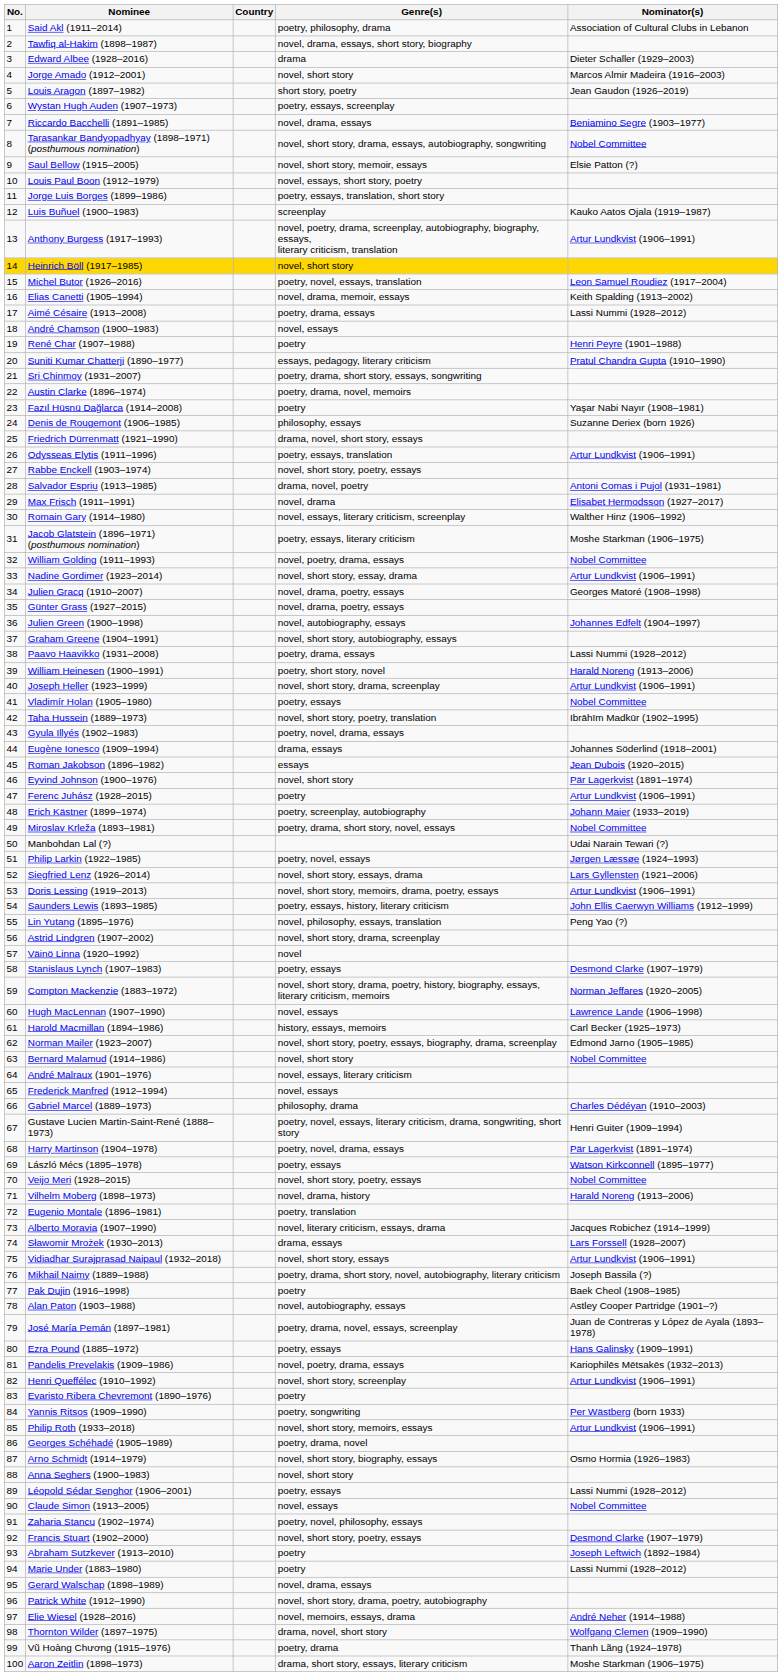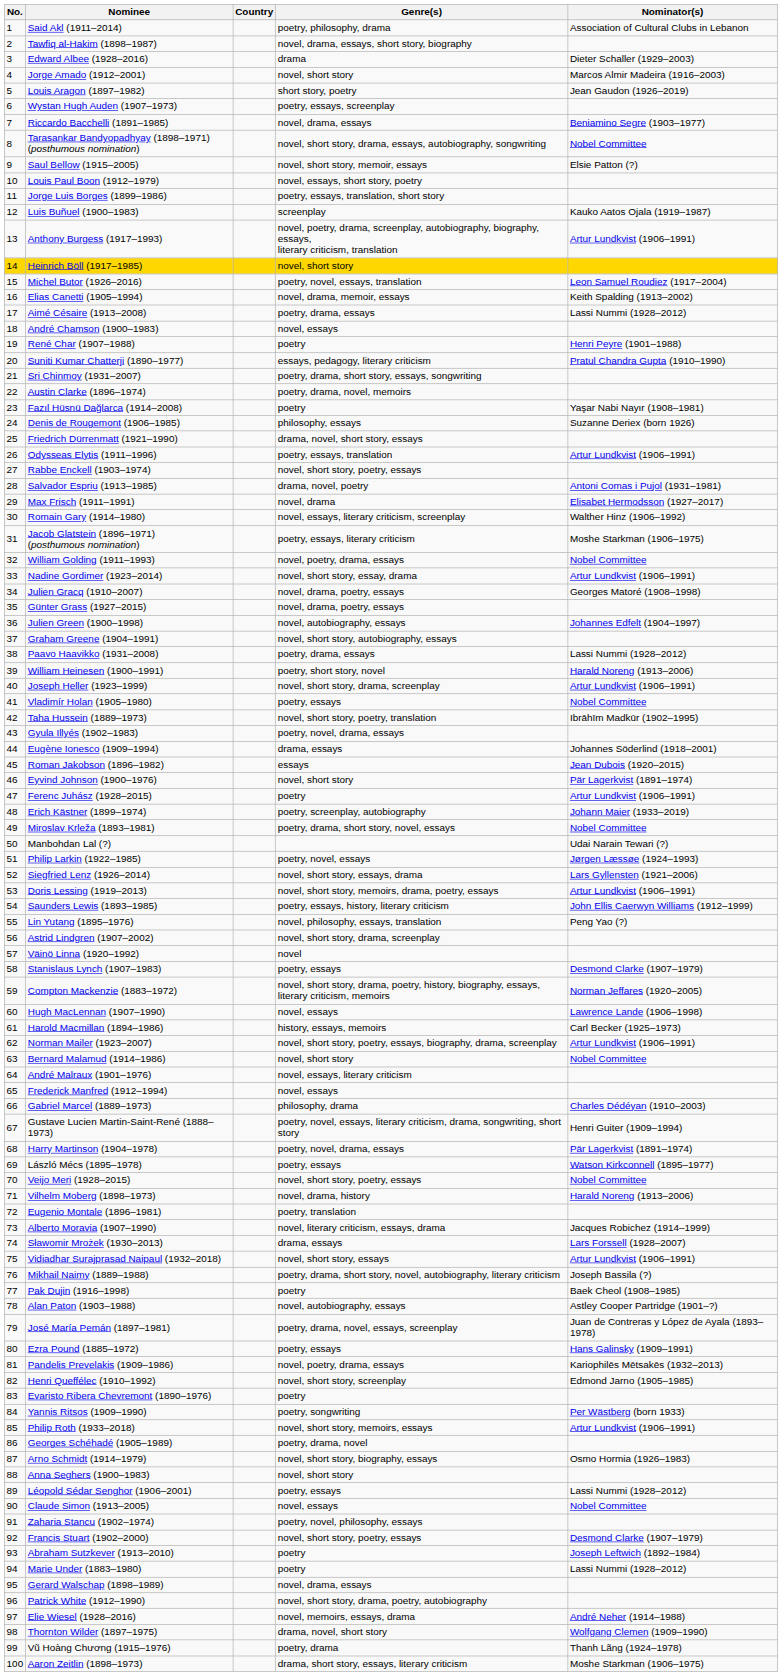 <table class="sortable wikitable mw-collapsible">
 <tr>
 <th scope=col>No.</th>
 <th scope=col>Nominee</th>
 <th scope=col>Country</th>
 <th scope=col>Genre(s)</th>
 <th scope=col>Nominator(s)</th>
 </tr>
 <tr>
 <td>1</td>
 <td><a href='#'>Said Akl</a> (1911–2014)</td>
 <td></td>
 <td>poetry, philosophy, drama</td>
 <td>Association of Cultural Clubs in Lebanon</td>
 </tr>
 <tr>
 <td>2</td>
 <td><a href='#'>Tawfiq al-Hakim</a> (1898–1987)</td>
 <td></td>
 <td>novel, drama, essays, short story, biography</td>
 <td></td>
 </tr>
 <tr>
 <td>3</td>
 <td><a href='#'>Edward Albee</a> (1928–2016)</td>
 <td></td>
 <td>drama</td>
 <td>Dieter Schaller (1929–2003)</td>
 </tr>
 <tr>
 <td>4</td>
 <td><a href='#'>Jorge Amado</a> (1912–2001)</td>
 <td></td>
 <td>novel, short story</td>
 <td>Marcos Almir Madeira (1916–2003)</td>
 </tr>
 <tr>
 <td>5</td>
 <td><a href='#'>Louis Aragon</a> (1897–1982)</td>
 <td></td>
 <td>short story, poetry</td>
 <td>Jean Gaudon (1926–2019)</td>
 </tr>
 <tr>
 <td>6</td>
 <td><a href='#'>Wystan Hugh Auden</a> (1907–1973)</td>
 <td><br></td>
 <td>poetry, essays, screenplay</td>
 <td></td>
 </tr>
 <tr>
 <td>7</td>
 <td><a href='#'>Riccardo Bacchelli</a> (1891–1985)</td>
 <td></td>
 <td>novel, drama, essays</td>
 <td><a href='#'>Beniamino Segre</a> (1903–1977)</td>
 </tr>
 <tr>
 <td>8</td>
 <td><a href='#'>Tarasankar Bandyopadhyay</a> (1898–1971)<br>(<em>posthumous nomination</em>)</td>
 <td></td>
 <td>novel, short story, drama, essays, autobiography, songwriting</td>
 <td><a href='#'>Nobel Committee</a></td>
 </tr>
 <tr>
 <td>9</td>
 <td><a href='#'>Saul Bellow</a> (1915–2005)</td>
 <td><br></td>
 <td>novel, short story, memoir, essays</td>
 <td>Elsie Patton (?)</td>
 </tr>
 <tr>
 <td>10</td>
 <td><a href='#'>Louis Paul Boon</a> (1912–1979)</td>
 <td></td>
 <td>novel, essays, short story, poetry</td>
 <td></td>
 </tr>
 <tr>
 <td>11</td>
 <td><a href='#'>Jorge Luis Borges</a> (1899–1986)</td>
 <td></td>
 <td>poetry, essays, translation, short story</td>
 <td></td>
 </tr>
 <tr>
 <td>12</td>
 <td><a href='#'>Luis Buñuel</a> (1900–1983)</td>
 <td></td>
 <td>screenplay</td>
 <td>Kauko Aatos Ojala (1919–1987)</td>
 </tr>
 <tr>
 <td>13</td>
 <td><a href='#'>Anthony Burgess</a> (1917–1993)</td>
 <td></td>
 <td>novel, poetry, drama, screenplay, autobiography, biography, essays, <br>literary criticism, translation</td>
 <td><a href='#'>Artur Lundkvist</a> (1906–1991)</td>
 </tr>
 <tr>
 <td style="background:gold;white-space:nowrap">14</td>
 <td style="background:gold;white-space:nowrap"><a href='#'>Heinrich Böll</a> (1917–1985)</td>
 <td style="background:gold;white-space:nowrap"></td>
 <td style="background:gold;white-space:nowrap">novel, short story</td>
 <td style="background:gold;white-space:nowrap"></td>
 </tr>
 <tr>
 <td>15</td>
 <td><a href='#'>Michel Butor</a> (1926–2016)</td>
 <td></td>
 <td>poetry, novel, essays, translation</td>
 <td><a href='#'>Leon Samuel Roudiez</a> (1917–2004)</td>
 </tr>
 <tr>
 <td>16</td>
 <td><a href='#'>Elias Canetti</a> (1905–1994)</td>
 <td><br></td>
 <td>novel, drama, memoir, essays</td>
 <td>Keith Spalding (1913–2002)</td>
 </tr>
 <tr>
 <td>17</td>
 <td><a href='#'>Aimé Césaire</a> (1913–2008)</td>
 <td></td>
 <td>poetry, drama, essays</td>
 <td>Lassi Nummi (1928–2012)</td>
 </tr>
 <tr>
 <td>18</td>
 <td><a href='#'>André Chamson</a> (1900–1983)</td>
 <td></td>
 <td>novel, essays</td>
 <td></td>
 </tr>
 <tr>
 <td>19</td>
 <td><a href='#'>René Char</a> (1907–1988)</td>
 <td></td>
 <td>poetry</td>
 <td><a href='#'>Henri Peyre</a> (1901–1988)</td>
 </tr>
 <tr>
 <td>20</td>
 <td><a href='#'>Suniti Kumar Chatterji</a> (1890–1977)</td>
 <td></td>
 <td>essays, pedagogy, literary criticism</td>
 <td><a href='#'>Pratul Chandra Gupta</a> (1910–1990)</td>
 </tr>
 <tr>
 <td>21</td>
 <td><a href='#'>Sri Chinmoy</a> (1931–2007)</td>
 <td><br></td>
 <td>poetry, drama, short story, essays, songwriting</td>
 <td></td>
 </tr>
 <tr>
 <td>22</td>
 <td><a href='#'>Austin Clarke</a> (1896–1974)</td>
 <td></td>
 <td>poetry, drama, novel, memoirs</td>
 <td></td>
 </tr>
 <tr>
 <td>23</td>
 <td><a href='#'>Fazıl Hüsnü Dağlarca</a> (1914–2008)</td>
 <td></td>
 <td>poetry</td>
 <td>Yaşar Nabi Nayır (1908–1981)</td>
 </tr>
 <tr>
 <td>24</td>
 <td><a href='#'>Denis de Rougemont</a> (1906–1985)</td>
 <td></td>
 <td>philosophy, essays</td>
 <td>Suzanne Deriex (born 1926)</td>
 </tr>
 <tr>
 <td>25</td>
 <td><a href='#'>Friedrich Dürrenmatt</a> (1921–1990)</td>
 <td></td>
 <td>drama, novel, short story, essays</td>
 <td></td>
 </tr>
 <tr>
 <td>26</td>
 <td><a href='#'>Odysseas Elytis</a> (1911–1996)</td>
 <td></td>
 <td>poetry, essays, translation</td>
 <td><a href='#'>Artur Lundkvist</a> (1906–1991)</td>
 </tr>
 <tr>
 <td>27</td>
 <td><a href='#'>Rabbe Enckell</a> (1903–1974)</td>
 <td></td>
 <td>novel, short story, poetry, essays</td>
 <td></td>
 </tr>
 <tr>
 <td>28</td>
 <td><a href='#'>Salvador Espriu</a> (1913–1985)</td>
 <td></td>
 <td>drama, novel, poetry</td>
 <td><a href='#'>Antoni Comas i Pujol</a> (1931–1981)</td>
 </tr>
 <tr>
 <td>29</td>
 <td><a href='#'>Max Frisch</a> (1911–1991)</td>
 <td></td>
 <td>novel, drama</td>
 <td><a href='#'>Elisabet Hermodsson</a> (1927–2017)</td>
 </tr>
 <tr>
 <td>30</td>
 <td><a href='#'>Romain Gary</a> (1914–1980)</td>
 <td><br></td>
 <td>novel, essays, literary criticism, screenplay</td>
 <td>Walther Hinz (1906–1992)</td>
 </tr>
 <tr>
 <td>31</td>
 <td><a href='#'>Jacob Glatstein</a> (1896–1971)<br>(<em>posthumous nomination</em>)</td>
 <td><br></td>
 <td>poetry, essays, literary criticism</td>
 <td>Moshe Starkman (1906–1975)</td>
 </tr>
 <tr>
 <td>32</td>
 <td><a href='#'>William Golding</a> (1911–1993)</td>
 <td></td>
 <td>novel, poetry, drama, essays</td>
 <td><a href='#'>Nobel Committee</a></td>
 </tr>
 <tr>
 <td>33</td>
 <td><a href='#'>Nadine Gordimer</a> (1923–2014)</td>
 <td></td>
 <td>novel, short story, essay, drama</td>
 <td><a href='#'>Artur Lundkvist</a> (1906–1991)</td>
 </tr>
 <tr>
 <td>34</td>
 <td><a href='#'>Julien Gracq</a> (1910–2007)</td>
 <td></td>
 <td>novel, drama, poetry, essays</td>
 <td>Georges Matoré (1908–1998)</td>
 </tr>
 <tr>
 <td>35</td>
 <td><a href='#'>Günter Grass</a> (1927–2015)</td>
 <td></td>
 <td>novel, drama, poetry, essays</td>
 <td></td>
 </tr>
 <tr>
 <td>36</td>
 <td><a href='#'>Julien Green</a> (1900–1998)</td>
 <td></td>
 <td>novel, autobiography, essays</td>
 <td><a href='#'>Johannes Edfelt</a> (1904–1997)</td>
 </tr>
 <tr>
 <td>37</td>
 <td><a href='#'>Graham Greene</a> (1904–1991)</td>
 <td></td>
 <td>novel, short story, autobiography, essays</td>
 <td></td>
 </tr>
 <tr>
 <td>38</td>
 <td><a href='#'>Paavo Haavikko</a> (1931–2008)</td>
 <td></td>
 <td>poetry, drama, essays</td>
 <td>Lassi Nummi (1928–2012)</td>
 </tr>
 <tr>
 <td>39</td>
 <td><a href='#'>William Heinesen</a> (1900–1991)</td>
 <td></td>
 <td>poetry, short story, novel</td>
 <td><a href='#'>Harald Noreng</a> (1913–2006)</td>
 </tr>
 <tr>
 <td>40</td>
 <td><a href='#'>Joseph Heller</a> (1923–1999)</td>
 <td></td>
 <td>novel, short story, drama, screenplay</td>
 <td><a href='#'>Artur Lundkvist</a> (1906–1991)</td>
 </tr>
 <tr>
 <td>41</td>
 <td><a href='#'>Vladimír Holan</a> (1905–1980)</td>
 <td></td>
 <td>poetry, essays</td>
 <td><a href='#'>Nobel Committee</a></td>
 </tr>
 <tr>
 <td>42</td>
 <td><a href='#'>Taha Hussein</a> (1889–1973)</td>
 <td></td>
 <td>novel, short story, poetry, translation</td>
 <td>Ibrāhīm Madkūr (1902–1995)</td>
 </tr>
 <tr>
 <td>43</td>
 <td><a href='#'>Gyula Illyés</a> (1902–1983)</td>
 <td></td>
 <td>poetry, novel, drama, essays</td>
 <td></td>
 </tr>
 <tr>
 <td>44</td>
 <td><a href='#'>Eugène Ionesco</a> (1909–1994)</td>
 <td><br></td>
 <td>drama, essays</td>
 <td>Johannes Söderlind (1918–2001)</td>
 </tr>
 <tr>
 <td>45</td>
 <td><a href='#'>Roman Jakobson</a> (1896–1982)</td>
 <td><br></td>
 <td>essays</td>
 <td><a href='#'>Jean Dubois</a> (1920–2015)</td>
 </tr>
 <tr>
 <td>46</td>
 <td><a href='#'>Eyvind Johnson</a> (1900–1976)</td>
 <td></td>
 <td>novel, short story</td>
 <td> <a href='#'>Pär Lagerkvist</a> (1891–1974)</td>
 </tr>
 <tr>
 <td>47</td>
 <td><a href='#'>Ferenc Juhász</a> (1928–2015)</td>
 <td></td>
 <td>poetry</td>
 <td><a href='#'>Artur Lundkvist</a> (1906–1991)</td>
 </tr>
 <tr>
 <td>48</td>
 <td><a href='#'>Erich Kästner</a> (1899–1974)</td>
 <td></td>
 <td>poetry, screenplay, autobiography</td>
 <td><a href='#'>Johann Maier</a> (1933–2019)</td>
 </tr>
 <tr>
 <td>49</td>
 <td><a href='#'>Miroslav Krleža</a> (1893–1981)</td>
 <td><br></td>
 <td>poetry, drama, short story, novel, essays</td>
 <td><a href='#'>Nobel Committee</a></td>
 </tr>
 <tr>
 <td>50</td>
 <td>Manbohdan Lal (?)</td>
 <td></td>
 <td></td>
 <td>Udai Narain Tewari (?)</td>
 </tr>
 <tr>
 <td>51</td>
 <td><a href='#'>Philip Larkin</a> (1922–1985)</td>
 <td></td>
 <td>poetry, novel, essays</td>
 <td><a href='#'>Jørgen Læssøe</a> (1924–1993)</td>
 </tr>
 <tr>
 <td>52</td>
 <td><a href='#'>Siegfried Lenz</a> (1926–2014)</td>
 <td></td>
 <td>novel, short story, essays, drama</td>
 <td><a href='#'>Lars Gyllensten</a> (1921–2006)</td>
 </tr>
 <tr>
 <td>53</td>
 <td><a href='#'>Doris Lessing</a> (1919–2013)</td>
 <td></td>
 <td>novel, short story, memoirs, drama, poetry, essays</td>
 <td><a href='#'>Artur Lundkvist</a> (1906–1991)</td>
 </tr>
 <tr>
 <td>54</td>
 <td><a href='#'>Saunders Lewis</a> (1893–1985)</td>
 <td></td>
 <td>poetry, essays, history, literary criticism</td>
 <td><a href='#'>John Ellis Caerwyn Williams</a> (1912–1999)</td>
 </tr>
 <tr>
 <td>55</td>
 <td><a href='#'>Lin Yutang</a> (1895–1976)</td>
 <td></td>
 <td>novel, philosophy, essays, translation</td>
 <td>Peng Yao (?)</td>
 </tr>
 <tr>
 <td>56</td>
 <td><a href='#'>Astrid Lindgren</a> (1907–2002)</td>
 <td></td>
 <td>novel, short story, drama, screenplay</td>
 <td></td>
 </tr>
 <tr>
 <td>57</td>
 <td><a href='#'>Väinö Linna</a> (1920–1992)</td>
 <td></td>
 <td>novel</td>
 <td></td>
 </tr>
 <tr>
 <td>58</td>
 <td><a href='#'>Stanislaus Lynch</a> (1907–1983)</td>
 <td></td>
 <td>poetry, essays</td>
 <td><a href='#'>Desmond Clarke</a> (1907–1979)</td>
 </tr>
 <tr>
 <td>59</td>
 <td><a href='#'>Compton Mackenzie</a> (1883–1972)</td>
 <td></td>
 <td>novel, short story, drama, poetry, history, biography, essays, <br>literary criticism, memoirs</td>
 <td><a href='#'>Norman Jeffares</a> (1920–2005)</td>
 </tr>
 <tr>
 <td>60</td>
 <td><a href='#'>Hugh MacLennan</a> (1907–1990)</td>
 <td></td>
 <td>novel, essays</td>
 <td><a href='#'>Lawrence Lande</a> (1906–1998)</td>
 </tr>
 <tr>
 <td>61</td>
 <td><a href='#'>Harold Macmillan</a> (1894–1986)</td>
 <td></td>
 <td>history, essays, memoirs</td>
 <td>Carl Becker (1925–1973)</td>
 </tr>
 <tr>
 <td>62</td>
 <td><a href='#'>Norman Mailer</a> (1923–2007)</td>
 <td></td>
 <td>novel, short story, poetry, essays, biography, drama, screenplay</td>
-<td>Edmond Jarno (1905–1985)</td>
+<td><a href='#'>Artur Lundkvist</a> (1906–1991)</td>
 </tr>
 <tr>
 <td>63</td>
 <td><a href='#'>Bernard Malamud</a> (1914–1986)</td>
 <td></td>
 <td>novel, short story</td>
 <td><a href='#'>Nobel Committee</a></td>
 </tr>
 <tr>
 <td>64</td>
 <td><a href='#'>André Malraux</a> (1901–1976)</td>
 <td></td>
 <td>novel, essays, literary criticism</td>
 <td></td>
 </tr>
 <tr>
 <td>65</td>
 <td><a href='#'>Frederick Manfred</a> (1912–1994)</td>
 <td></td>
 <td>novel, essays</td>
 <td></td>
 </tr>
 <tr>
 <td>66</td>
 <td><a href='#'>Gabriel Marcel</a> (1889–1973)</td>
 <td></td>
 <td>philosophy, drama</td>
 <td><a href='#'>Charles Dédéyan</a> (1910–2003)</td>
 </tr>
 <tr>
 <td>67</td>
 <td>Gustave Lucien Martin-Saint-René (1888–1973)</td>
 <td></td>
 <td>poetry, novel, essays, literary criticism, drama, songwriting, short story</td>
 <td>Henri Guiter (1909–1994)</td>
 </tr>
 <tr>
 <td>68</td>
 <td><a href='#'>Harry Martinson</a> (1904–1978)</td>
 <td></td>
 <td>poetry, novel, drama, essays</td>
 <td> <a href='#'>Pär Lagerkvist</a> (1891–1974)</td>
 </tr>
 <tr>
 <td>69</td>
 <td>László Mécs (1895–1978)</td>
 <td></td>
 <td>poetry, essays</td>
 <td><a href='#'>Watson Kirkconnell</a> (1895–1977)</td>
 </tr>
 <tr>
 <td>70</td>
 <td><a href='#'>Veijo Meri</a> (1928–2015)</td>
 <td></td>
 <td>novel, short story, poetry, essays</td>
 <td><a href='#'>Nobel Committee</a></td>
 </tr>
 <tr>
 <td>71</td>
 <td><a href='#'>Vilhelm Moberg</a> (1898–1973)</td>
 <td></td>
 <td>novel, drama, history</td>
 <td><a href='#'>Harald Noreng</a> (1913–2006)</td>
 </tr>
 <tr>
 <td>72</td>
 <td><a href='#'>Eugenio Montale</a> (1896–1981)</td>
 <td></td>
 <td>poetry, translation</td>
 <td></td>
 </tr>
 <tr>
 <td>73</td>
 <td><a href='#'>Alberto Moravia</a> (1907–1990)</td>
 <td></td>
 <td>novel, literary criticism, essays, drama</td>
 <td>Jacques Robichez (1914–1999)</td>
 </tr>
 <tr>
 <td>74</td>
 <td><a href='#'>Sławomir Mrożek</a> (1930–2013)</td>
 <td></td>
 <td>drama, essays</td>
 <td><a href='#'>Lars Forssell</a> (1928–2007)</td>
 </tr>
 <tr>
 <td>75</td>
 <td><a href='#'>Vidiadhar Surajprasad Naipaul</a> (1932–2018)</td>
 <td><br></td>
 <td>novel, short story, essays</td>
 <td><a href='#'>Artur Lundkvist</a> (1906–1991)</td>
 </tr>
 <tr>
 <td>76</td>
 <td><a href='#'>Mikhail Naimy</a> (1889–1988)</td>
 <td></td>
 <td>poetry, drama, short story, novel, autobiography, literary criticism</td>
 <td>Joseph Bassila (?)</td>
 </tr>
 <tr>
 <td>77</td>
 <td><a href='#'>Pak Dujin</a> (1916–1998)</td>
 <td></td>
 <td>poetry</td>
 <td>Baek Cheol (1908–1985)</td>
 </tr>
 <tr>
 <td>78</td>
 <td><a href='#'>Alan Paton</a> (1903–1988)</td>
 <td></td>
 <td>novel, autobiography, essays</td>
 <td>Astley Cooper Partridge (1901–?)</td>
 </tr>
 <tr>
 <td>79</td>
 <td><a href='#'>José María Pemán</a> (1897–1981)</td>
 <td></td>
 <td>poetry, drama, novel, essays, screenplay</td>
 <td>Juan de Contreras y López de Ayala (1893–1978)</td>
 </tr>
 <tr>
 <td>80</td>
 <td><a href='#'>Ezra Pound</a> (1885–1972)</td>
 <td></td>
 <td>poetry, essays</td>
 <td><a href='#'>Hans Galinsky</a> (1909–1991)</td>
 </tr>
 <tr>
 <td>81</td>
 <td><a href='#'>Pandelis Prevelakis</a> (1909–1986)</td>
 <td></td>
 <td>novel, poetry, drama, essays</td>
 <td>Kariophilēs Mētsakēs (1932–2013)</td>
 </tr>
 <tr>
 <td>82</td>
 <td><a href='#'>Henri Queffélec</a> (1910–1992)</td>
 <td></td>
 <td>novel, short story, screenplay</td>
-<td><a href='#'>Artur Lundkvist</a> (1906–1991)</td>
+<td>Edmond Jarno (1905–1985)</td>
 </tr>
 <tr>
 <td>83</td>
 <td><a href='#'>Evaristo Ribera Chevremont</a> (1890–1976)</td>
 <td></td>
 <td>poetry</td>
 <td></td>
 </tr>
 <tr>
 <td>84</td>
 <td><a href='#'>Yannis Ritsos</a> (1909–1990)</td>
 <td></td>
 <td>poetry, songwriting</td>
 <td><a href='#'>Per Wästberg</a> (born 1933)</td>
 </tr>
 <tr>
 <td>85</td>
 <td><a href='#'>Philip Roth</a> (1933–2018)</td>
 <td></td>
 <td>novel, short story, memoirs, essays</td>
 <td><a href='#'>Artur Lundkvist</a> (1906–1991)</td>
 </tr>
 <tr>
 <td>86</td>
 <td><a href='#'>Georges Schéhadé</a> (1905–1989)</td>
 <td></td>
 <td>poetry, drama, novel</td>
 <td></td>
 </tr>
 <tr>
 <td>87</td>
 <td><a href='#'>Arno Schmidt</a> (1914–1979)</td>
 <td></td>
 <td>novel, short story, biography, essays</td>
 <td>Osmo Hormia (1926–1983)</td>
 </tr>
 <tr>
 <td>88</td>
 <td><a href='#'>Anna Seghers</a> (1900–1983)</td>
 <td></td>
 <td>novel, short story</td>
 <td></td>
 </tr>
 <tr>
 <td>89</td>
 <td><a href='#'>Léopold Sédar Senghor</a> (1906–2001)</td>
 <td></td>
 <td>poetry, essays</td>
 <td>Lassi Nummi (1928–2012)</td>
 </tr>
 <tr>
 <td>90</td>
 <td><a href='#'>Claude Simon</a> (1913–2005)</td>
 <td></td>
 <td>novel, essays</td>
 <td><a href='#'>Nobel Committee</a></td>
 </tr>
 <tr>
 <td>91</td>
 <td><a href='#'>Zaharia Stancu</a> (1902–1974)</td>
 <td></td>
 <td>poetry, novel, philosophy, essays</td>
 <td></td>
 </tr>
 <tr>
 <td>92</td>
 <td><a href='#'>Francis Stuart</a> (1902–2000)</td>
 <td></td>
 <td>novel, short story, poetry, essays</td>
 <td><a href='#'>Desmond Clarke</a> (1907–1979)</td>
 </tr>
 <tr>
 <td>93</td>
 <td><a href='#'>Abraham Sutzkever</a> (1913–2010)</td>
 <td><br></td>
 <td>poetry</td>
 <td><a href='#'>Joseph Leftwich</a> (1892–1984)</td>
 </tr>
 <tr>
 <td>94</td>
 <td><a href='#'>Marie Under</a> (1883–1980)</td>
 <td></td>
 <td>poetry</td>
 <td>Lassi Nummi (1928–2012)</td>
 </tr>
 <tr>
 <td>95</td>
 <td><a href='#'>Gerard Walschap</a> (1898–1989)</td>
 <td></td>
 <td>novel, drama, essays</td>
 <td></td>
 </tr>
 <tr>
 <td>96</td>
 <td><a href='#'>Patrick White</a> (1912–1990)</td>
 <td></td>
 <td>novel, short story, drama, poetry, autobiography</td>
 <td></td>
 </tr>
 <tr>
 <td>97</td>
 <td><a href='#'>Elie Wiesel</a> (1928–2016)</td>
 <td><br></td>
 <td>novel, memoirs, essays, drama</td>
 <td><a href='#'>André Neher</a> (1914–1988)</td>
 </tr>
 <tr>
 <td>98</td>
 <td><a href='#'>Thornton Wilder</a> (1897–1975)</td>
 <td></td>
 <td>drama, novel, short story</td>
 <td><a href='#'>Wolfgang Clemen</a> (1909–1990)</td>
 </tr>
 <tr>
 <td>99</td>
 <td>Vũ Hoàng Chương (1915–1976)</td>
 <td></td>
 <td>poetry, drama</td>
 <td>Thanh Lãng (1924–1978)</td>
 </tr>
 <tr>
 <td>100</td>
 <td><a href='#'>Aaron Zeitlin</a> (1898–1973)</td>
 <td><br></td>
 <td>drama, short story, essays, literary criticism</td>
 <td>Moshe Starkman (1906–1975)</td>
 </tr>
 </table>
